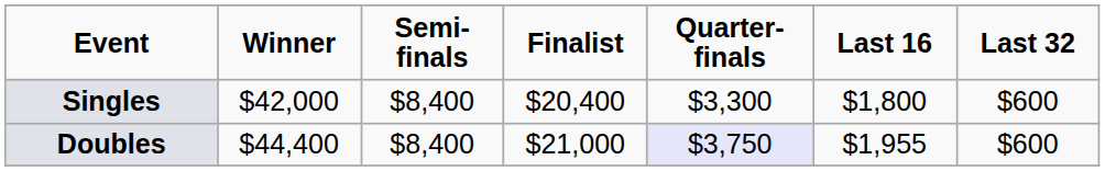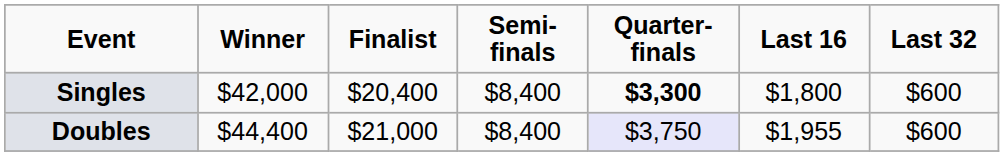 <table class="wikitable" style="font-size:90%; text-align:center">
 <tr>
 <td width="104px"><strong>Event</strong></td>
 <td width="68px"><strong>Winner</strong></td>
+<td width="68px"><strong>Finalist</strong></td>
 <td width="68px"><strong>Semi-finals</strong></td>
-<td width="68px"><strong>Finalist</strong></td>
 <td width="80px"><strong>Quarter-finals</strong></td>
 <td width="68px"><strong>Last 16</strong></td>
 <td width="68px"><strong>Last 32</strong></td>
 </tr>
 <tr>
 <td bgcolor="#dfe2e9"><strong>Singles</strong></td>
 <td>$42,000</td>
+<td>$20,400</td>
 <td>$8,400</td>
-<td>$20,400</td>
-<td>$3,300</td>
+<td><strong>$3,300</strong></td>
 <td>$1,800</td>
 <td>$600</td>
 </tr>
 <tr>
 <td bgcolor="#dfe2e9"><strong>Doubles</strong></td>
 <td>$44,400</td>
+<td>$21,000</td>
 <td>$8,400</td>
-<td>$21,000</td>
 <td style="background: lavender;">$3,750</td>
 <td>$1,955</td>
 <td>$600</td>
 </tr>
 </table>
